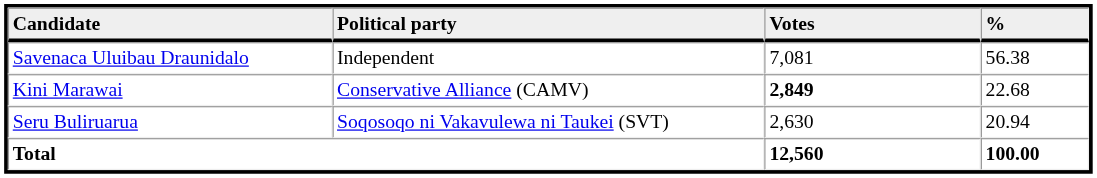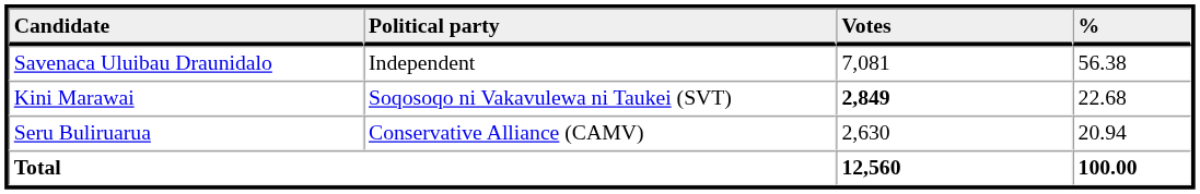 <table table width="70%" border="1" align="center" cellpadding=3 cellspacing=0 style="margin:5px; border:3px solid;">
 <tr>
 <td td width="30%" style="border-bottom:3px solid; background:#efefef;"><strong>Candidate</strong></td>
 <td td width="40%" style="border-bottom:3px solid; background:#efefef;"><strong>Political party</strong></td>
 <td td width="20%" style="border-bottom:3px solid; background:#efefef;"><strong>Votes</strong></td>
 <td td width="10%" style="border-bottom:3px solid; background:#efefef;"><strong>%</strong></td>
 </tr>
 <tr>
 <td><a href='#'>Savenaca Uluibau Draunidalo</a></td>
 <td>Independent</td>
 <td>7,081</td>
 <td>56.38</td>
 </tr>
 <tr>
 <td><a href='#'>Kini Marawai</a></td>
-<td><a href='#'>Conservative Alliance</a> (CAMV)</td>
+<td><a href='#'>Soqosoqo ni Vakavulewa ni Taukei</a> (SVT)</td>
 <td><strong>2,849</strong></td>
 <td>22.68</td>
 </tr>
 <tr>
 <td><a href='#'>Seru Buliruarua</a></td>
-<td><a href='#'>Soqosoqo ni Vakavulewa ni Taukei</a> (SVT)</td>
+<td><a href='#'>Conservative Alliance</a> (CAMV)</td>
 <td>2,630</td>
 <td>20.94</td>
 </tr>
 <tr>
 <td colspan=2><strong>Total</strong></td>
 <td><strong>12,560</strong></td>
 <td><strong>100.00</strong></td>
 </tr>
 <tr>
 </tr>
 </table>
